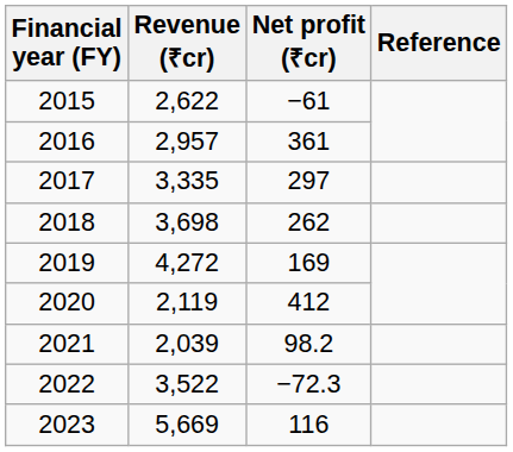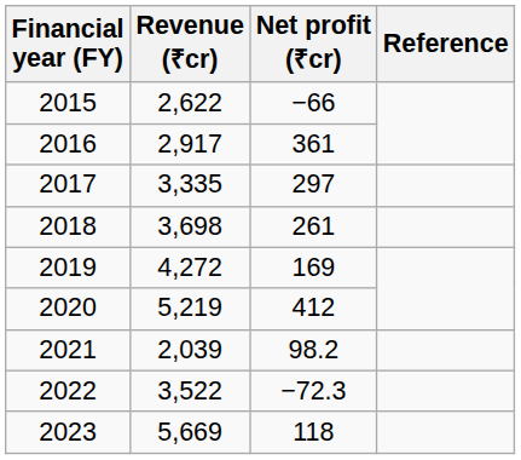 <table class="wikitable" style="text-align:center;">
 <tr>
 <th>Financial<br>year (FY)</th>
 <th>Revenue<br>(₹cr)</th>
 <th>Net profit<br>(₹cr)</th>
 <th>Reference</th>
 </tr>
 <tr>
 <td>2015</td>
 <td>2,622</td>
-<td><span>−61</span></td>
+<td><span>−66</span></td>
 <td rowspan="2"></td>
 </tr>
 <tr>
 <td>2016</td>
-<td>2,957</td>
+<td>2,917</td>
 <td>361</td>
 </tr>
 <tr>
 <td>2017</td>
 <td>3,335</td>
 <td>297</td>
 <td></td>
 </tr>
 <tr>
 <td>2018</td>
 <td>3,698</td>
-<td>262</td>
+<td>261</td>
 <td></td>
 </tr>
 <tr>
 <td>2019</td>
 <td>4,272</td>
 <td>169</td>
 <td rowspan="2"></td>
 </tr>
 <tr>
 <td>2020</td>
-<td>2,119</td>
+<td>5,219</td>
 <td>412</td>
 </tr>
 <tr>
 <td>2021</td>
 <td>2,039</td>
 <td>98.2</td>
 <td></td>
 </tr>
 <tr>
 <td>2022</td>
 <td>3,522</td>
 <td><span>−72.3</span></td>
 <td></td>
 </tr>
 <tr>
 <td>2023</td>
 <td>5,669</td>
-<td>116</td>
+<td>118</td>
 <td></td>
 </tr>
 </table>
